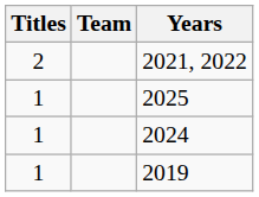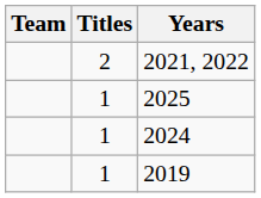 <table class="wikitable sortable" style="text-align:center">
 <tr>
+<th>Team</th>
 <th>Titles</th>
-<th>Team</th>
 <th>Years</th>
 </tr>
 <tr>
+<td style=></td>
 <td>2</td>
-<td style=></td>
 <td align=left>2021, 2022</td>
 </tr>
 <tr>
+<td style=></td>
 <td>1</td>
-<td style=></td>
 <td align=left>2025</td>
 </tr>
 <tr>
+<td style=></td>
 <td>1</td>
-<td style=></td>
 <td align=left>2024</td>
 </tr>
 <tr>
+<td style=></td>
 <td>1</td>
-<td style=></td>
 <td align=left>2019</td>
 </tr>
 </table>
